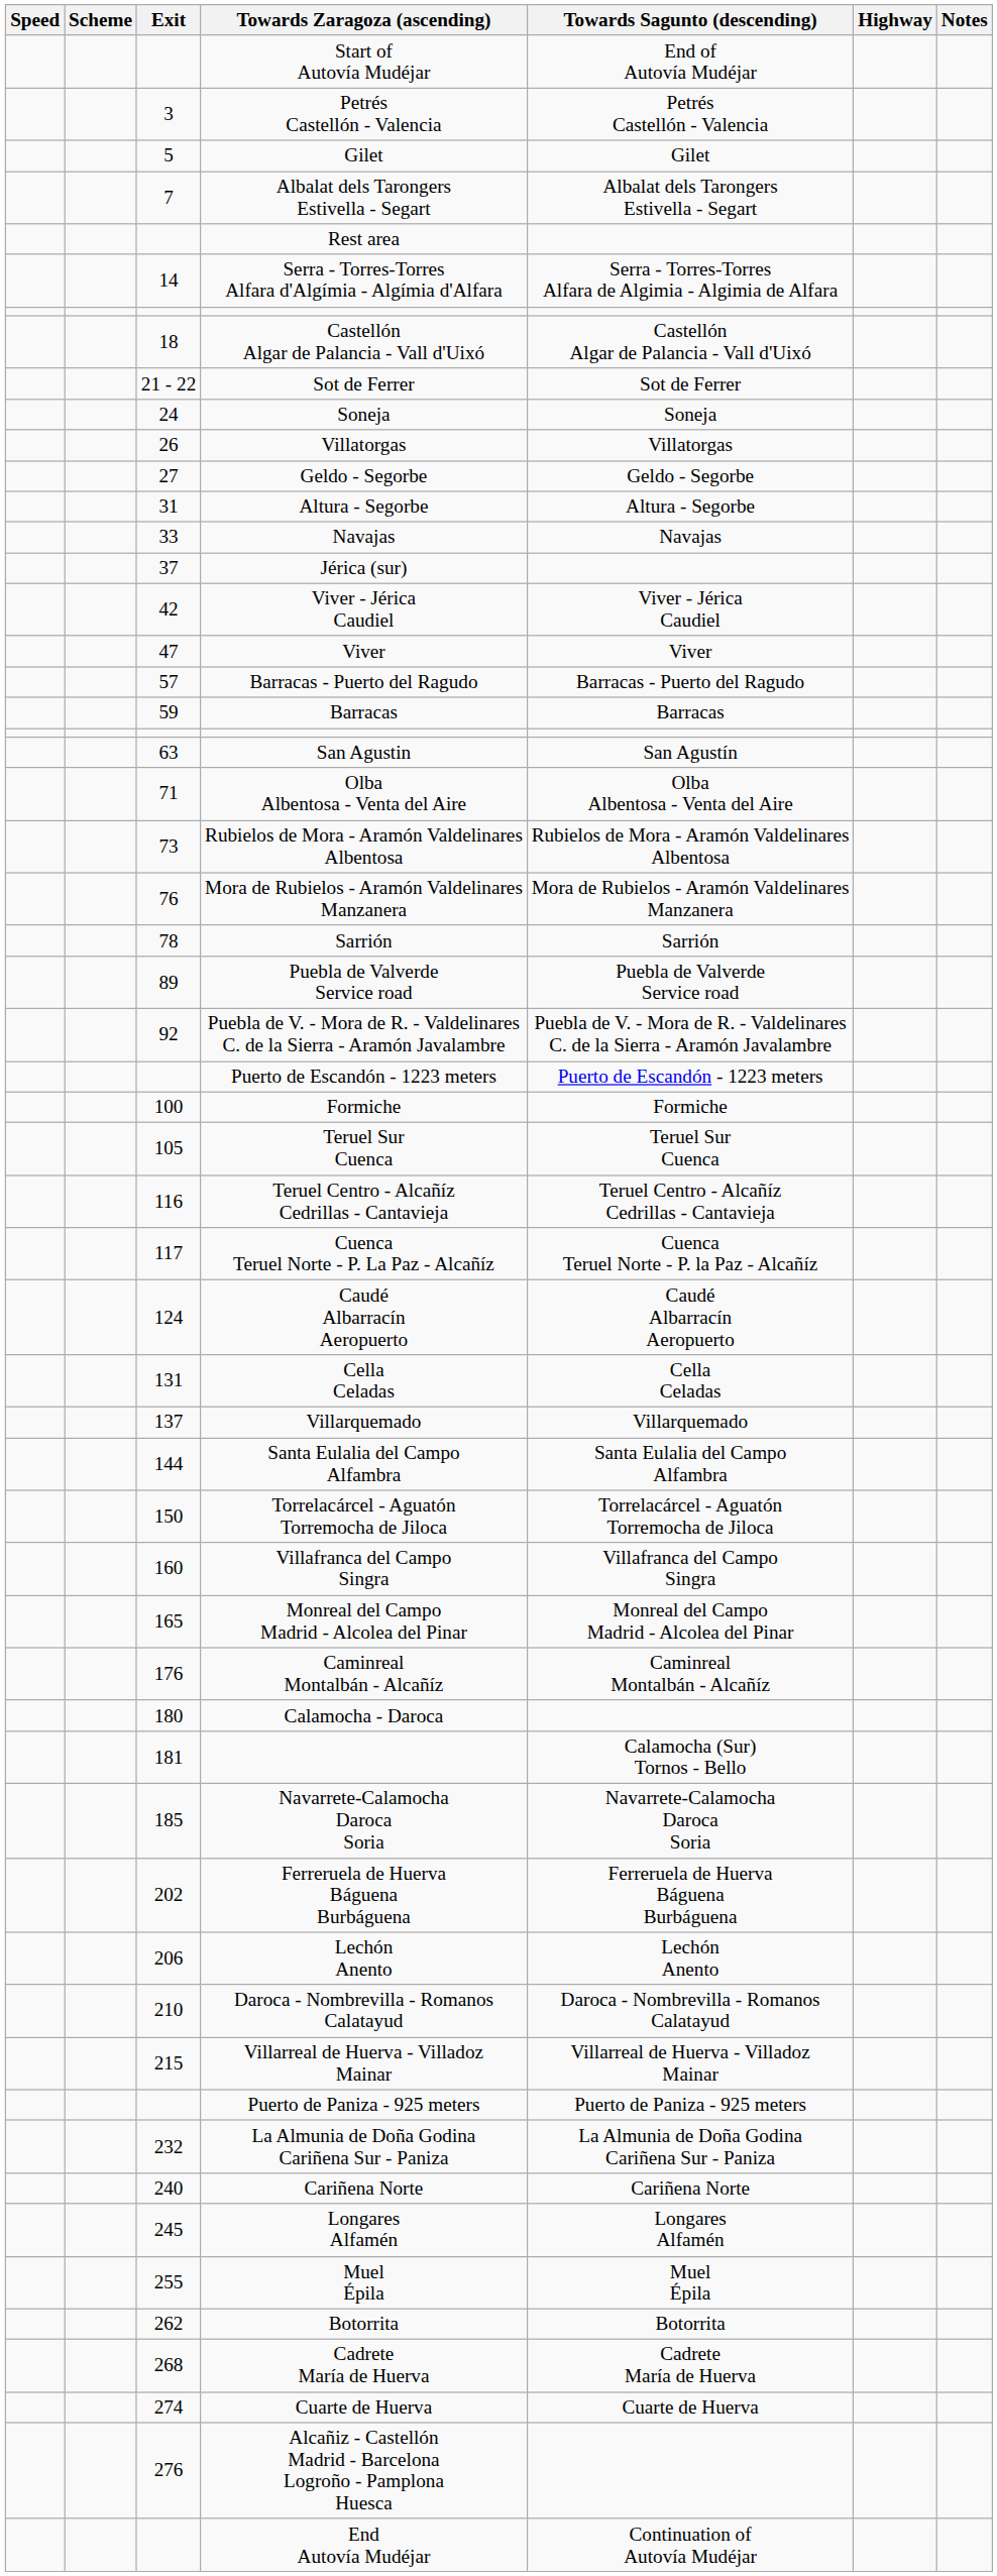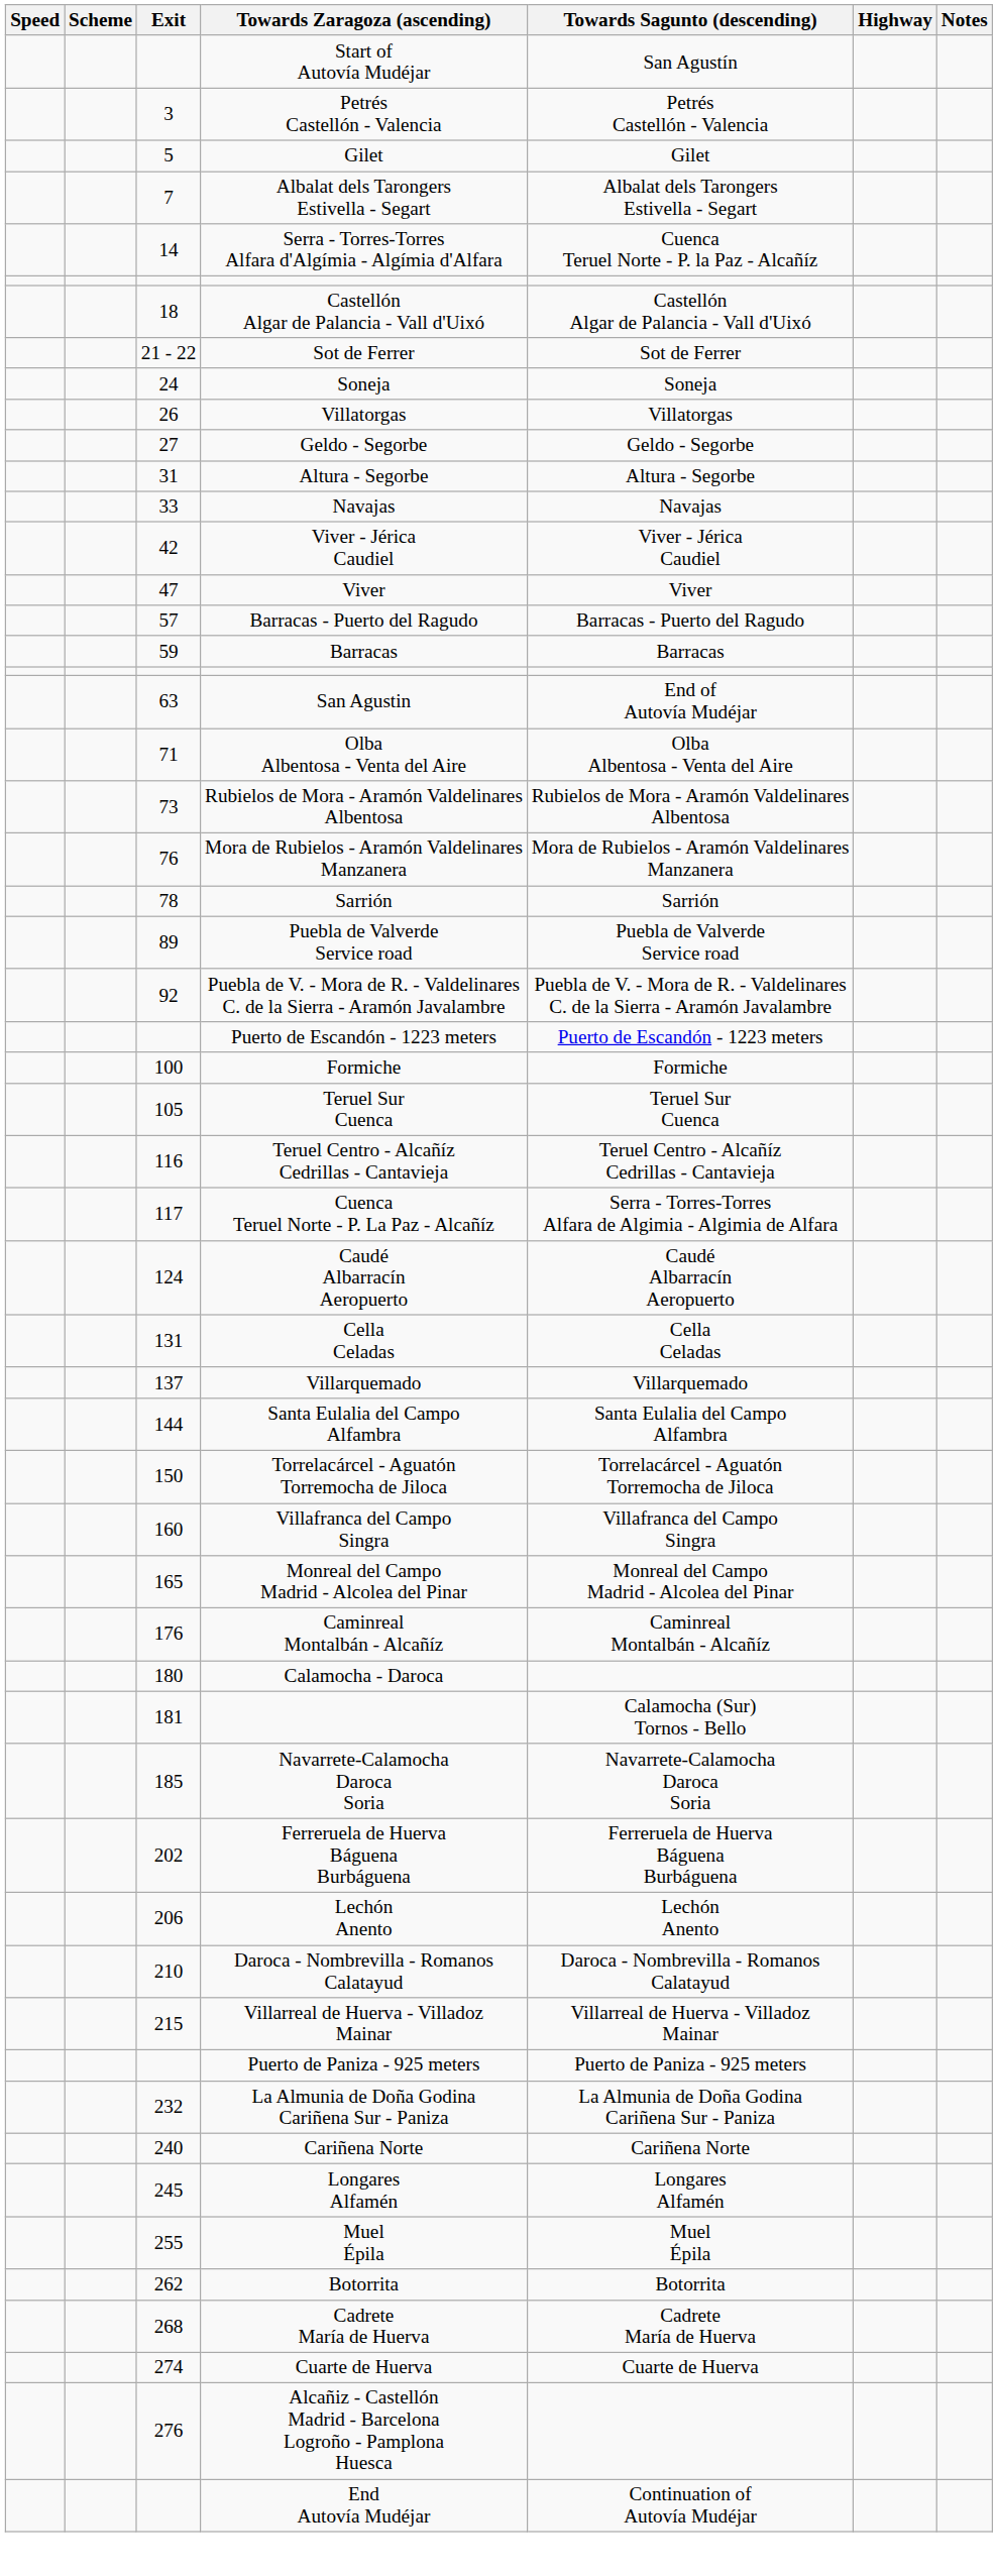 <table class="wikitable" style="margin:1em auto; text-align:center;">
 <tr>
 <th>Speed</th>
 <th>Scheme</th>
 <th>Exit</th>
 <th>Towards Zaragoza (ascending)</th>
 <th>Towards Sagunto (descending)</th>
 <th>Highway</th>
 <th>Notes</th>
 </tr>
 <tr>
 <td></td>
 <td></td>
 <td></td>
 <td>Start of<br>Autovía Mudéjar</td>
-<td>End of<br>Autovía Mudéjar</td>
+<td>San Agustín</td>
 <td></td>
 <td></td>
 </tr>
 <tr>
 <td></td>
 <td></td>
 <td>3</td>
 <td>Petrés<br>Castellón - Valencia</td>
 <td>Petrés<br>Castellón - Valencia</td>
 <td> </td>
 <td></td>
 </tr>
 <tr>
 <td></td>
 <td></td>
 <td>5</td>
 <td>Gilet</td>
 <td>Gilet</td>
 <td></td>
 <td></td>
 </tr>
 <tr>
 <td></td>
 <td></td>
 <td>7</td>
 <td>Albalat dels Tarongers<br>Estivella - Segart</td>
 <td>Albalat dels Tarongers<br>Estivella - Segart</td>
 <td></td>
 <td></td>
 </tr>
 <tr>
 <td></td>
 <td></td>
-<td></td>
-<td>Rest area</td>
-<td></td>
-<td></td>
-<td></td>
-</tr>
-<tr>
-<td></td>
-<td></td>
 <td>14</td>
 <td>Serra - Torres-Torres<br>Alfara d'Algímia - Algímia d'Alfara</td>
-<td>Serra - Torres-Torres<br>Alfara de Algimia - Algimia de Alfara</td>
+<td>Cuenca<br>Teruel Norte - P. la Paz - Alcañíz</td>
 <td></td>
 <td></td>
 </tr>
 <tr>
 <td></td>
 <td></td>
 <td></td>
 <td></td>
 <td></td>
 <td></td>
 <td></td>
 </tr>
 <tr>
 <td></td>
 <td></td>
 <td>18</td>
 <td>Castellón<br>Algar de Palancia - Vall d'Uixó</td>
 <td>Castellón<br>Algar de Palancia - Vall d'Uixó</td>
 <td></td>
 <td></td>
 </tr>
 <tr>
 <td></td>
 <td></td>
 <td>21 - 22</td>
 <td>Sot de Ferrer</td>
 <td>Sot de Ferrer</td>
 <td></td>
 <td></td>
 </tr>
 <tr>
 <td></td>
 <td></td>
 <td>24</td>
 <td>Soneja</td>
 <td>Soneja</td>
 <td></td>
 <td></td>
 </tr>
 <tr>
 <td></td>
 <td></td>
 <td>26</td>
 <td>Villatorgas</td>
 <td>Villatorgas</td>
 <td></td>
 <td></td>
 </tr>
 <tr>
 <td></td>
 <td></td>
 <td>27</td>
 <td>Geldo - Segorbe</td>
 <td>Geldo - Segorbe</td>
 <td></td>
 <td></td>
 </tr>
 <tr>
 <td></td>
 <td></td>
 <td>31</td>
 <td>Altura - Segorbe</td>
 <td>Altura - Segorbe</td>
 <td></td>
 <td></td>
 </tr>
 <tr>
 <td></td>
 <td></td>
 <td>33</td>
 <td>Navajas</td>
 <td>Navajas</td>
 <td></td>
 <td></td>
 </tr>
 <tr>
 <td></td>
 <td></td>
-<td>37</td>
-<td>Jérica (sur)</td>
-<td></td>
-<td></td>
-<td></td>
-</tr>
-<tr>
-<td></td>
-<td></td>
 <td>42</td>
 <td>Viver - Jérica<br>Caudiel</td>
 <td>Viver - Jérica<br>Caudiel</td>
 <td></td>
 <td></td>
 </tr>
 <tr>
 <td></td>
 <td></td>
 <td>47</td>
 <td>Viver</td>
 <td>Viver</td>
 <td></td>
 <td></td>
 </tr>
 <tr>
 <td></td>
 <td></td>
 <td>57</td>
 <td>Barracas - Puerto del Ragudo</td>
 <td>Barracas - Puerto del Ragudo</td>
 <td></td>
 <td></td>
 </tr>
 <tr>
 <td></td>
 <td></td>
 <td>59</td>
 <td>Barracas</td>
 <td>Barracas</td>
 <td></td>
 <td></td>
 </tr>
 <tr>
 <td></td>
 <td></td>
 <td></td>
 <td></td>
 <td></td>
 <td></td>
 <td></td>
 </tr>
 <tr>
 <td></td>
 <td></td>
 <td>63</td>
 <td>San Agustin</td>
-<td>San Agustín</td>
+<td>End of<br>Autovía Mudéjar</td>
 <td></td>
 <td></td>
 </tr>
 <tr>
 <td></td>
 <td></td>
 <td>71</td>
 <td>Olba<br>Albentosa - Venta del Aire</td>
 <td>Olba<br>Albentosa - Venta del Aire</td>
 <td></td>
 <td></td>
 </tr>
 <tr>
 <td></td>
 <td></td>
 <td>73</td>
 <td>Rubielos de Mora - Aramón Valdelinares<br>Albentosa</td>
 <td>Rubielos de Mora - Aramón Valdelinares<br>Albentosa</td>
 <td><br></td>
 <td></td>
 </tr>
 <tr>
 <td></td>
 <td></td>
 <td>76</td>
 <td>Mora de Rubielos - Aramón Valdelinares<br>Manzanera</td>
 <td>Mora de Rubielos - Aramón Valdelinares<br>Manzanera</td>
 <td><br></td>
 <td></td>
 </tr>
 <tr>
 <td></td>
 <td></td>
 <td>78</td>
 <td>Sarrión</td>
 <td>Sarrión</td>
 <td></td>
 <td></td>
 </tr>
 <tr>
 <td></td>
 <td></td>
 <td>89</td>
 <td>Puebla de Valverde<br>Service road</td>
 <td>Puebla de Valverde<br>Service road</td>
 <td></td>
 <td></td>
 </tr>
 <tr>
 <td></td>
 <td></td>
 <td>92</td>
 <td>Puebla de V. - Mora de R. - Valdelinares<br>C. de la Sierra - Aramón Javalambre</td>
 <td>Puebla de V. - Mora de R. - Valdelinares<br>C. de la Sierra - Aramón Javalambre</td>
 <td><br></td>
 <td></td>
 </tr>
 <tr>
 <td></td>
 <td></td>
 <td></td>
 <td>Puerto de Escandón - 1223 meters</td>
 <td><a href='#'>Puerto de Escandón</a> - 1223 meters</td>
 <td></td>
 <td></td>
 </tr>
 <tr>
 <td></td>
 <td></td>
 <td>100</td>
 <td>Formiche</td>
 <td>Formiche</td>
 <td></td>
 <td></td>
 </tr>
 <tr>
 <td></td>
 <td></td>
 <td>105</td>
 <td>Teruel Sur<br>Cuenca</td>
 <td>Teruel Sur<br>Cuenca</td>
 <td> </td>
 <td></td>
 </tr>
 <tr>
 <td></td>
 <td></td>
 <td>116</td>
 <td>Teruel Centro - Alcañíz<br>Cedrillas - Cantavieja</td>
 <td>Teruel Centro - Alcañíz<br>Cedrillas - Cantavieja</td>
 <td><br></td>
 <td></td>
 </tr>
 <tr>
 <td></td>
 <td></td>
 <td>117</td>
 <td>Cuenca<br>Teruel Norte - P. La Paz - Alcañíz</td>
-<td>Cuenca<br>Teruel Norte - P. la Paz - Alcañíz</td>
+<td>Serra - Torres-Torres<br>Alfara de Algimia - Algimia de Alfara</td>
 <td><br></td>
 <td></td>
 </tr>
 <tr>
 <td></td>
 <td></td>
 <td>124</td>
 <td>Caudé<br>Albarracín<br>Aeropuerto</td>
 <td>Caudé<br>Albarracín<br>Aeropuerto</td>
 <td></td>
 <td></td>
 </tr>
 <tr>
 <td></td>
 <td></td>
 <td>131</td>
 <td>Cella<br>Celadas</td>
 <td>Cella<br>Celadas</td>
 <td><br></td>
 <td></td>
 </tr>
 <tr>
 <td></td>
 <td></td>
 <td>137</td>
 <td>Villarquemado</td>
 <td>Villarquemado</td>
 <td></td>
 <td></td>
 </tr>
 <tr>
 <td></td>
 <td></td>
 <td>144</td>
 <td>Santa Eulalia del Campo<br>Alfambra</td>
 <td>Santa Eulalia del Campo<br>Alfambra</td>
 <td><br></td>
 <td></td>
 </tr>
 <tr>
 <td></td>
 <td></td>
 <td>150</td>
 <td>Torrelacárcel - Aguatón<br>Torremocha de Jiloca</td>
 <td>Torrelacárcel - Aguatón<br>Torremocha de Jiloca</td>
 <td></td>
 <td></td>
 </tr>
 <tr>
 <td></td>
 <td></td>
 <td>160</td>
 <td>Villafranca del Campo<br>Singra</td>
 <td>Villafranca del Campo<br>Singra</td>
 <td></td>
 <td></td>
 </tr>
 <tr>
 <td></td>
 <td></td>
 <td>165</td>
 <td>Monreal del Campo<br>Madrid - Alcolea del Pinar</td>
 <td>Monreal del Campo<br>Madrid - Alcolea del Pinar</td>
 <td><br></td>
 <td></td>
 </tr>
 <tr>
 <td></td>
 <td></td>
 <td>176</td>
 <td>Caminreal<br>Montalbán - Alcañíz</td>
 <td>Caminreal<br>Montalbán - Alcañíz</td>
 <td></td>
 <td></td>
 </tr>
 <tr>
 <td></td>
 <td></td>
 <td>180</td>
 <td>Calamocha - Daroca</td>
 <td></td>
 <td></td>
 <td></td>
 </tr>
 <tr>
 <td></td>
 <td></td>
 <td>181</td>
 <td></td>
 <td>Calamocha (Sur)<br>Tornos - Bello</td>
 <td><br></td>
 <td></td>
 </tr>
 <tr>
 <td></td>
 <td></td>
 <td>185</td>
 <td>Navarrete-Calamocha<br>Daroca<br>Soria</td>
 <td>Navarrete-Calamocha<br>Daroca<br>Soria</td>
 <td><br><br></td>
 <td></td>
 </tr>
 <tr>
 <td></td>
 <td></td>
 <td>202</td>
 <td>Ferreruela de Huerva<br>Báguena<br>Burbáguena</td>
 <td>Ferreruela de Huerva<br>Báguena<br>Burbáguena</td>
 <td></td>
 <td></td>
 </tr>
 <tr>
 <td></td>
 <td></td>
 <td>206</td>
 <td>Lechón<br>Anento</td>
 <td>Lechón<br>Anento</td>
 <td></td>
 <td></td>
 </tr>
 <tr>
 <td></td>
 <td></td>
 <td>210</td>
 <td>Daroca - Nombrevilla - Romanos<br>Calatayud</td>
 <td>Daroca - Nombrevilla - Romanos<br>Calatayud</td>
 <td><br></td>
 <td></td>
 </tr>
 <tr>
 <td></td>
 <td></td>
 <td>215</td>
 <td>Villarreal de Huerva - Villadoz<br>Mainar</td>
 <td>Villarreal de Huerva - Villadoz<br>Mainar</td>
 <td><br></td>
 <td></td>
 </tr>
 <tr>
 <td></td>
 <td></td>
 <td></td>
 <td>Puerto de Paniza - 925 meters</td>
 <td>Puerto de Paniza - 925 meters</td>
 <td></td>
 <td></td>
 </tr>
 <tr>
 <td></td>
 <td></td>
 <td>232</td>
 <td>La Almunia de Doña Godina<br>Cariñena Sur - Paniza</td>
 <td>La Almunia de Doña Godina<br>Cariñena Sur - Paniza</td>
 <td><br></td>
 <td></td>
 </tr>
 <tr>
 <td></td>
 <td></td>
 <td>240</td>
 <td>Cariñena Norte</td>
 <td>Cariñena Norte</td>
 <td></td>
 <td></td>
 </tr>
 <tr>
 <td></td>
 <td></td>
 <td>245</td>
 <td>Longares<br>Alfamén</td>
 <td>Longares<br>Alfamén</td>
 <td></td>
 <td></td>
 </tr>
 <tr>
 <td></td>
 <td></td>
 <td>255</td>
 <td>Muel<br>Épila</td>
 <td>Muel<br>Épila</td>
 <td></td>
 <td></td>
 </tr>
 <tr>
 <td></td>
 <td></td>
 <td>262</td>
 <td>Botorrita</td>
 <td>Botorrita</td>
 <td></td>
 <td></td>
 </tr>
 <tr>
 <td></td>
 <td></td>
 <td>268</td>
 <td>Cadrete<br>María de Huerva</td>
 <td>Cadrete<br>María de Huerva</td>
 <td></td>
 <td></td>
 </tr>
 <tr>
 <td></td>
 <td></td>
 <td>274</td>
 <td>Cuarte de Huerva</td>
 <td>Cuarte de Huerva</td>
 <td></td>
 <td></td>
 </tr>
 <tr>
 <td></td>
 <td></td>
 <td>276</td>
 <td> Alcañiz - Castellón<br> Madrid - Barcelona<br>  Logroño - Pamplona<br>  Huesca</td>
 <td></td>
 <td></td>
 <td></td>
 </tr>
 <tr>
 <td></td>
 <td></td>
 <td></td>
 <td>End<br>Autovía Mudéjar</td>
 <td>Continuation of<br>Autovía Mudéjar</td>
 <td></td>
 <td></td>
 </tr>
 </table>
